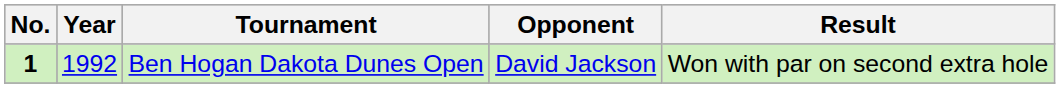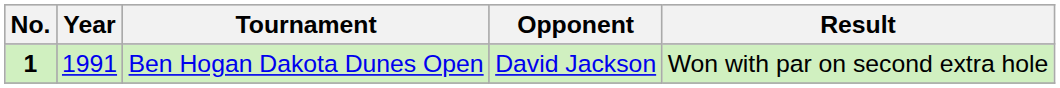 <table class="wikitable" style="font-size:95%;">
 <tr>
 <th>No.</th>
 <th>Year</th>
 <th>Tournament</th>
 <th>Opponent</th>
 <th>Result</th>
 </tr>
 <tr style="background:#D0F0C0;">
 <td align=center><strong>1</strong></td>
-<td><a href='#'>1992</a></td>
+<td><a href='#'>1991</a></td>
 <td><a href='#'>Ben Hogan Dakota Dunes Open</a></td>
 <td> <a href='#'>David Jackson</a></td>
 <td>Won with par on second extra hole</td>
 </tr>
 </table>
